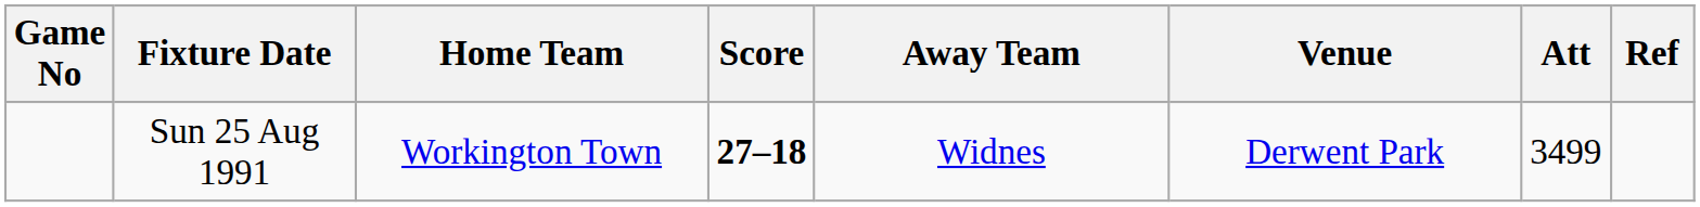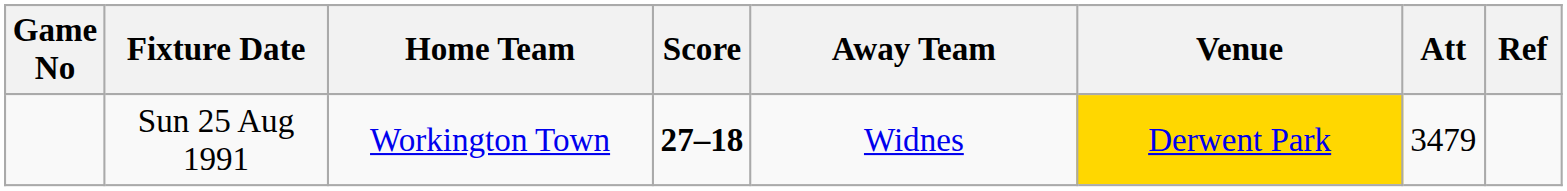 <table class="wikitable" style="text-align:center;">
 <tr>
 <th width=20 abbr="No">Game No</th>
 <th width=100 abbr="Date">Fixture Date</th>
 <th width=150 abbr="Home Team">Home Team</th>
 <th width=40 abbr="Score">Score</th>
 <th width=150 abbr="Away Team">Away Team</th>
 <th width=150 abbr="Venue">Venue</th>
 <th width=30 abbr="Att">Att</th>
 <th width=30 abbr="Ref">Ref</th>
 </tr>
 <tr>
 <td></td>
 <td>Sun 25 Aug 1991</td>
 <td><a href='#'>Workington Town</a></td>
 <td><strong>27–18</strong></td>
 <td><a href='#'>Widnes</a></td>
-<td><a href='#'>Derwent Park</a></td>
-<td>3499</td>
+<td style="background: gold;"><a href='#'>Derwent Park</a></td>
+<td>3479</td>
 <td></td>
 </tr>
 </table>
